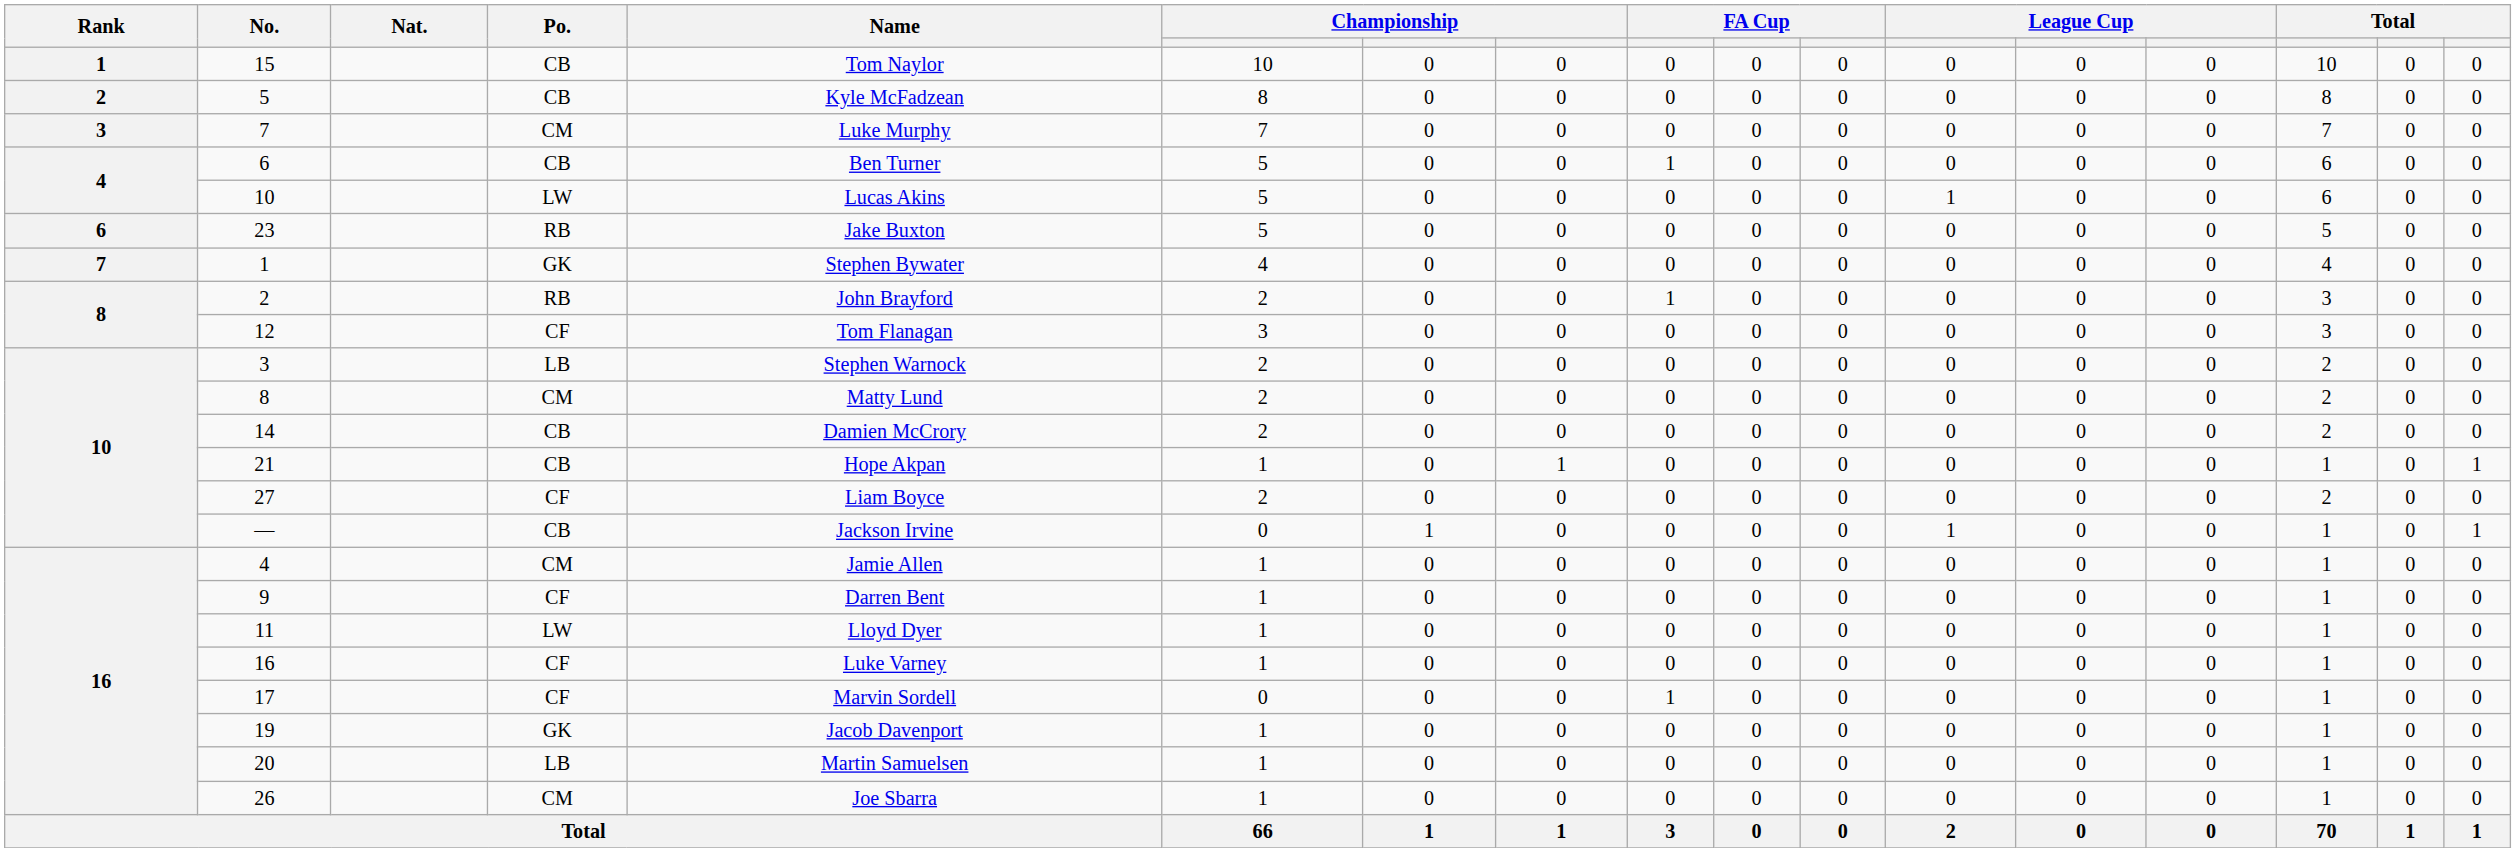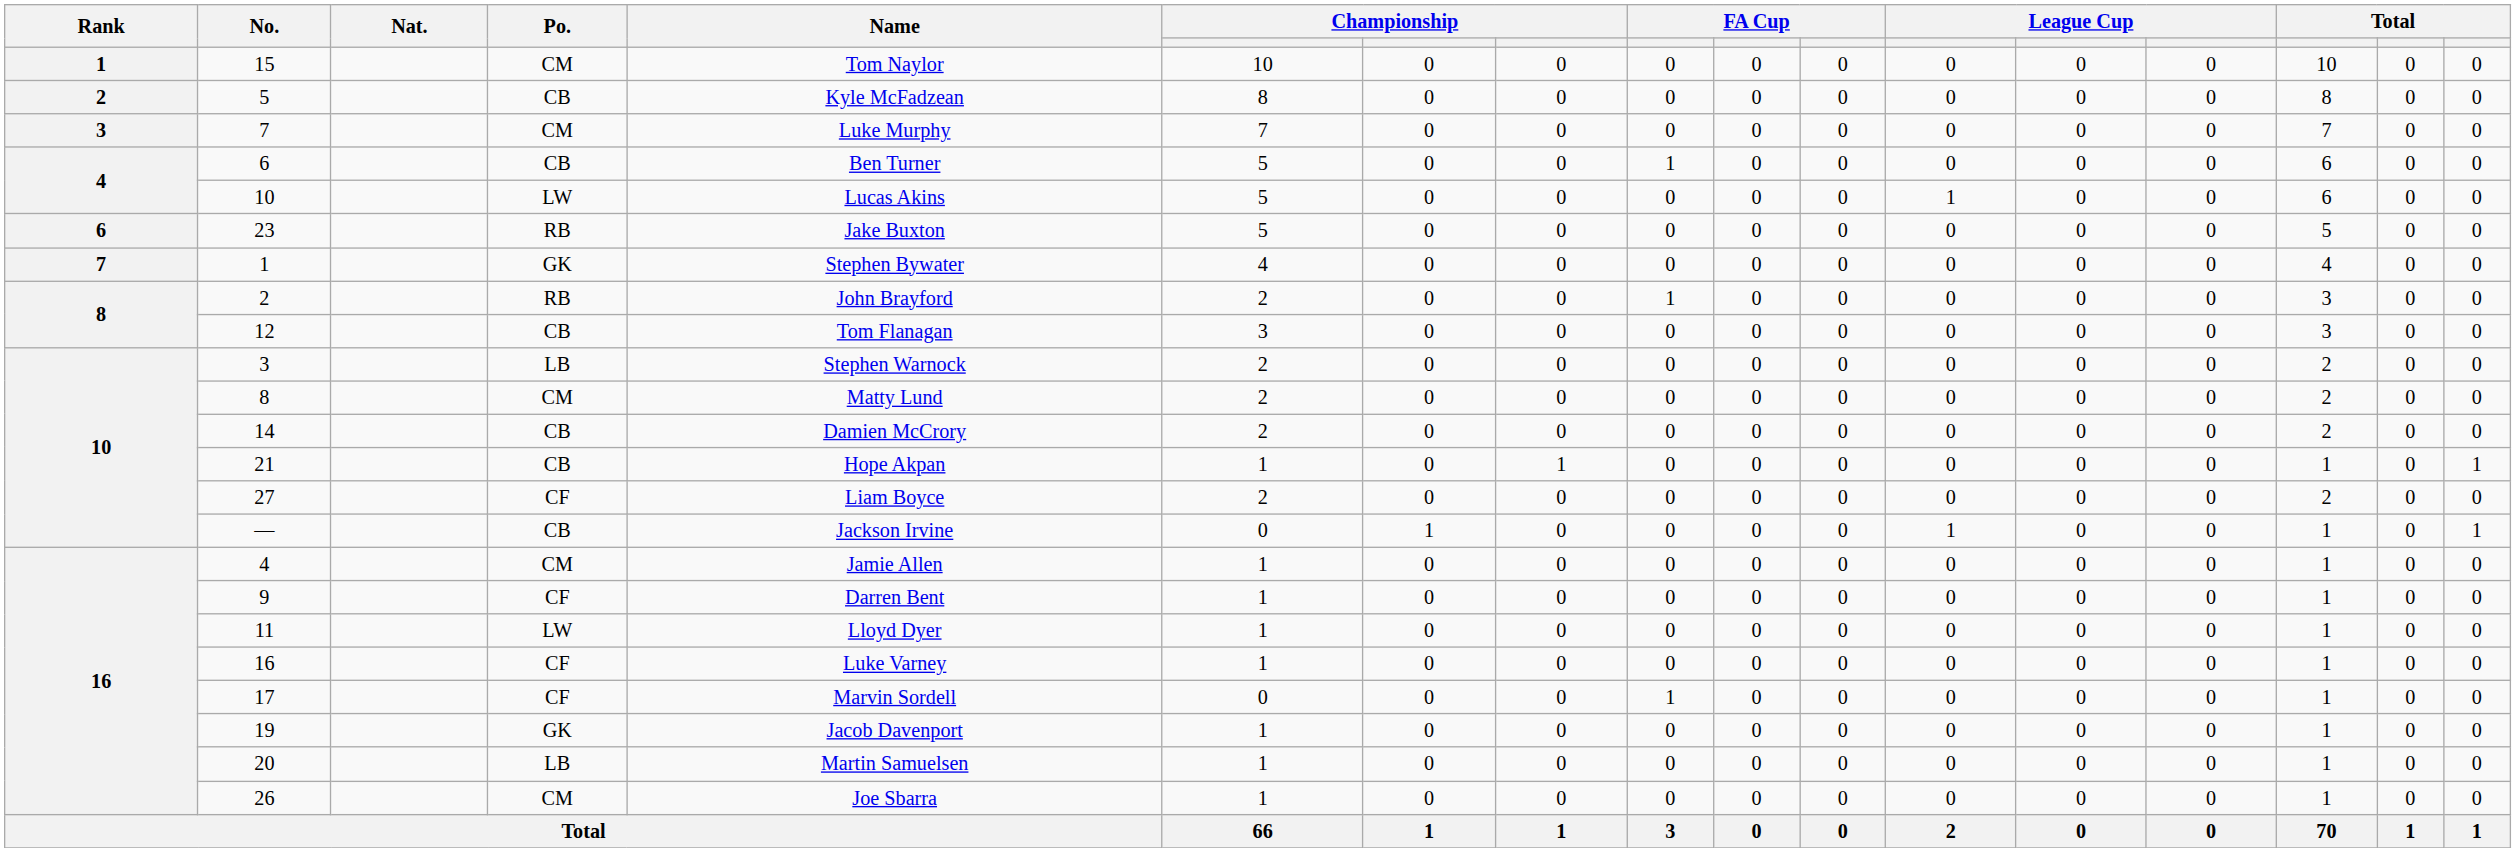 <table class="wikitable" style="text-align:center; font-size:95%; width:95%;">
 <tr>
 <th rowspan=2>Rank</th>
 <th rowspan=2>No.</th>
 <th rowspan=2>Nat.</th>
 <th rowspan=2>Po.</th>
 <th rowspan=2>Name</th>
 <th colspan=3><a href='#'>Championship</a></th>
 <th colspan=3><a href='#'>FA Cup</a></th>
 <th colspan=3><a href='#'>League Cup</a></th>
 <th colspan=3>Total</th>
 </tr>
 <tr>
 <th></th>
 <th></th>
 <th></th>
 <th></th>
 <th></th>
 <th></th>
 <th></th>
 <th></th>
 <th></th>
 <th></th>
 <th></th>
 <th></th>
 </tr>
 <tr>
 <th rowspan=1>1</th>
 <td>15</td>
 <td></td>
-<td>CB</td>
+<td>CM</td>
 <td><a href='#'>Tom Naylor</a></td>
 <td>10</td>
 <td>0</td>
 <td>0</td>
 <td>0</td>
 <td>0</td>
 <td>0</td>
 <td>0</td>
 <td>0</td>
 <td>0</td>
 <td>10</td>
 <td>0</td>
 <td>0</td>
 </tr>
 <tr>
 <th rowspan=1>2</th>
 <td>5</td>
 <td></td>
 <td>CB</td>
 <td><a href='#'>Kyle McFadzean</a></td>
 <td>8</td>
 <td>0</td>
 <td>0</td>
 <td>0</td>
 <td>0</td>
 <td>0</td>
 <td>0</td>
 <td>0</td>
 <td>0</td>
 <td>8</td>
 <td>0</td>
 <td>0</td>
 </tr>
 <tr>
 <th rowspan=1>3</th>
 <td>7</td>
 <td></td>
 <td>CM</td>
 <td><a href='#'>Luke Murphy</a></td>
 <td>7</td>
 <td>0</td>
 <td>0</td>
 <td>0</td>
 <td>0</td>
 <td>0</td>
 <td>0</td>
 <td>0</td>
 <td>0</td>
 <td>7</td>
 <td>0</td>
 <td>0</td>
 </tr>
 <tr>
 <th rowspan=2>4</th>
 <td>6</td>
 <td></td>
 <td>CB</td>
 <td><a href='#'>Ben Turner</a></td>
 <td>5</td>
 <td>0</td>
 <td>0</td>
 <td>1</td>
 <td>0</td>
 <td>0</td>
 <td>0</td>
 <td>0</td>
 <td>0</td>
 <td>6</td>
 <td>0</td>
 <td>0</td>
 </tr>
 <tr>
 <td>10</td>
 <td></td>
 <td>LW</td>
 <td><a href='#'>Lucas Akins</a></td>
 <td>5</td>
 <td>0</td>
 <td>0</td>
 <td>0</td>
 <td>0</td>
 <td>0</td>
 <td>1</td>
 <td>0</td>
 <td>0</td>
 <td>6</td>
 <td>0</td>
 <td>0</td>
 </tr>
 <tr>
 <th rowspan=1>6</th>
 <td>23</td>
 <td></td>
 <td>RB</td>
 <td><a href='#'>Jake Buxton</a></td>
 <td>5</td>
 <td>0</td>
 <td>0</td>
 <td>0</td>
 <td>0</td>
 <td>0</td>
 <td>0</td>
 <td>0</td>
 <td>0</td>
 <td>5</td>
 <td>0</td>
 <td>0</td>
 </tr>
 <tr>
 <th rowspan=1>7</th>
 <td>1</td>
 <td></td>
 <td>GK</td>
 <td><a href='#'>Stephen Bywater</a></td>
 <td>4</td>
 <td>0</td>
 <td>0</td>
 <td>0</td>
 <td>0</td>
 <td>0</td>
 <td>0</td>
 <td>0</td>
 <td>0</td>
 <td>4</td>
 <td>0</td>
 <td>0</td>
 </tr>
 <tr>
 <th rowspan=2>8</th>
 <td>2</td>
 <td></td>
 <td>RB</td>
 <td><a href='#'>John Brayford</a></td>
 <td>2</td>
 <td>0</td>
 <td>0</td>
 <td>1</td>
 <td>0</td>
 <td>0</td>
 <td>0</td>
 <td>0</td>
 <td>0</td>
 <td>3</td>
 <td>0</td>
 <td>0</td>
 </tr>
 <tr>
 <td>12</td>
 <td></td>
-<td>CF</td>
+<td>CB</td>
 <td><a href='#'>Tom Flanagan</a></td>
 <td>3</td>
 <td>0</td>
 <td>0</td>
 <td>0</td>
 <td>0</td>
 <td>0</td>
 <td>0</td>
 <td>0</td>
 <td>0</td>
 <td>3</td>
 <td>0</td>
 <td>0</td>
 </tr>
 <tr>
 <th rowspan=6>10</th>
 <td>3</td>
 <td></td>
 <td>LB</td>
 <td><a href='#'>Stephen Warnock</a></td>
 <td>2</td>
 <td>0</td>
 <td>0</td>
 <td>0</td>
 <td>0</td>
 <td>0</td>
 <td>0</td>
 <td>0</td>
 <td>0</td>
 <td>2</td>
 <td>0</td>
 <td>0</td>
 </tr>
 <tr>
 <td>8</td>
 <td></td>
 <td>CM</td>
 <td><a href='#'>Matty Lund</a></td>
 <td>2</td>
 <td>0</td>
 <td>0</td>
 <td>0</td>
 <td>0</td>
 <td>0</td>
 <td>0</td>
 <td>0</td>
 <td>0</td>
 <td>2</td>
 <td>0</td>
 <td>0</td>
 </tr>
 <tr>
 <td>14</td>
 <td></td>
 <td>CB</td>
 <td><a href='#'>Damien McCrory</a></td>
 <td>2</td>
 <td>0</td>
 <td>0</td>
 <td>0</td>
 <td>0</td>
 <td>0</td>
 <td>0</td>
 <td>0</td>
 <td>0</td>
 <td>2</td>
 <td>0</td>
 <td>0</td>
 </tr>
 <tr>
 <td>21</td>
 <td></td>
 <td>CB</td>
 <td><a href='#'>Hope Akpan</a></td>
 <td>1</td>
 <td>0</td>
 <td>1</td>
 <td>0</td>
 <td>0</td>
 <td>0</td>
 <td>0</td>
 <td>0</td>
 <td>0</td>
 <td>1</td>
 <td>0</td>
 <td>1</td>
 </tr>
 <tr>
 <td>27</td>
 <td></td>
 <td>CF</td>
 <td><a href='#'>Liam Boyce</a></td>
 <td>2</td>
 <td>0</td>
 <td>0</td>
 <td>0</td>
 <td>0</td>
 <td>0</td>
 <td>0</td>
 <td>0</td>
 <td>0</td>
 <td>2</td>
 <td>0</td>
 <td>0</td>
 </tr>
 <tr>
 <td>—</td>
 <td></td>
 <td>CB</td>
 <td><a href='#'>Jackson Irvine</a></td>
 <td>0</td>
 <td>1</td>
 <td>0</td>
 <td>0</td>
 <td>0</td>
 <td>0</td>
 <td>1</td>
 <td>0</td>
 <td>0</td>
 <td>1</td>
 <td>0</td>
 <td>1</td>
 </tr>
 <tr>
 <th rowspan=8>16</th>
 <td>4</td>
 <td></td>
 <td>CM</td>
 <td><a href='#'>Jamie Allen</a></td>
 <td>1</td>
 <td>0</td>
 <td>0</td>
 <td>0</td>
 <td>0</td>
 <td>0</td>
 <td>0</td>
 <td>0</td>
 <td>0</td>
 <td>1</td>
 <td>0</td>
 <td>0</td>
 </tr>
 <tr>
 <td>9</td>
 <td></td>
 <td>CF</td>
 <td><a href='#'>Darren Bent</a></td>
 <td>1</td>
 <td>0</td>
 <td>0</td>
 <td>0</td>
 <td>0</td>
 <td>0</td>
 <td>0</td>
 <td>0</td>
 <td>0</td>
 <td>1</td>
 <td>0</td>
 <td>0</td>
 </tr>
 <tr>
 <td>11</td>
 <td></td>
 <td>LW</td>
 <td><a href='#'>Lloyd Dyer</a></td>
 <td>1</td>
 <td>0</td>
 <td>0</td>
 <td>0</td>
 <td>0</td>
 <td>0</td>
 <td>0</td>
 <td>0</td>
 <td>0</td>
 <td>1</td>
 <td>0</td>
 <td>0</td>
 </tr>
 <tr>
 <td>16</td>
 <td></td>
 <td>CF</td>
 <td><a href='#'>Luke Varney</a></td>
 <td>1</td>
 <td>0</td>
 <td>0</td>
 <td>0</td>
 <td>0</td>
 <td>0</td>
 <td>0</td>
 <td>0</td>
 <td>0</td>
 <td>1</td>
 <td>0</td>
 <td>0</td>
 </tr>
 <tr>
 <td>17</td>
 <td></td>
 <td>CF</td>
 <td><a href='#'>Marvin Sordell</a></td>
 <td>0</td>
 <td>0</td>
 <td>0</td>
 <td>1</td>
 <td>0</td>
 <td>0</td>
 <td>0</td>
 <td>0</td>
 <td>0</td>
 <td>1</td>
 <td>0</td>
 <td>0</td>
 </tr>
 <tr>
 <td>19</td>
 <td></td>
 <td>GK</td>
 <td><a href='#'>Jacob Davenport</a></td>
 <td>1</td>
 <td>0</td>
 <td>0</td>
 <td>0</td>
 <td>0</td>
 <td>0</td>
 <td>0</td>
 <td>0</td>
 <td>0</td>
 <td>1</td>
 <td>0</td>
 <td>0</td>
 </tr>
 <tr>
 <td>20</td>
 <td></td>
 <td>LB</td>
 <td><a href='#'>Martin Samuelsen</a></td>
 <td>1</td>
 <td>0</td>
 <td>0</td>
 <td>0</td>
 <td>0</td>
 <td>0</td>
 <td>0</td>
 <td>0</td>
 <td>0</td>
 <td>1</td>
 <td>0</td>
 <td>0</td>
 </tr>
 <tr>
 <td>26</td>
 <td></td>
 <td>CM</td>
 <td><a href='#'>Joe Sbarra</a></td>
 <td>1</td>
 <td>0</td>
 <td>0</td>
 <td>0</td>
 <td>0</td>
 <td>0</td>
 <td>0</td>
 <td>0</td>
 <td>0</td>
 <td>1</td>
 <td>0</td>
 <td>0</td>
 </tr>
 <tr>
 <th colspan=5>Total</th>
 <th>66</th>
 <th>1</th>
 <th>1</th>
 <th>3</th>
 <th>0</th>
 <th>0</th>
 <th>2</th>
 <th>0</th>
 <th>0</th>
 <th>70</th>
 <th>1</th>
 <th>1</th>
 </tr>
 </table>
